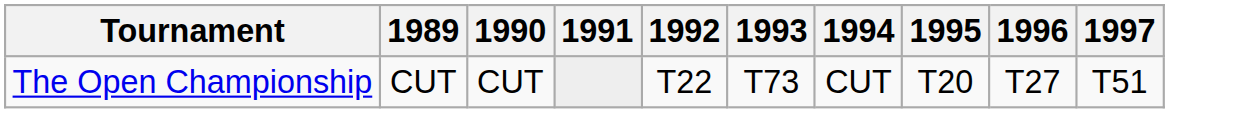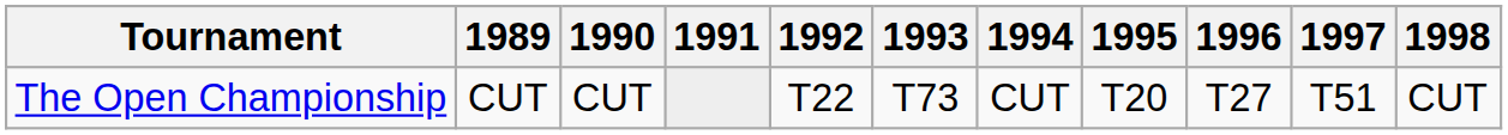 <table class="wikitable" style="font-size:95%;text-align:center;">
 <tr>
 <th>Tournament</th>
 <th>1989</th>
 <th>1990</th>
 <th>1991</th>
 <th>1992</th>
 <th>1993</th>
 <th>1994</th>
 <th>1995</th>
 <th>1996</th>
 <th>1997</th>
+<th>1998</th>
 </tr>
 <tr>
 <td align=left><a href='#'>The Open Championship</a></td>
 <td>CUT</td>
 <td>CUT</td>
 <td style="background:#eeeeee;"></td>
 <td>T22</td>
 <td>T73</td>
 <td>CUT</td>
 <td>T20</td>
 <td>T27</td>
 <td>T51</td>
+<td>CUT</td>
 </tr>
 </table>
